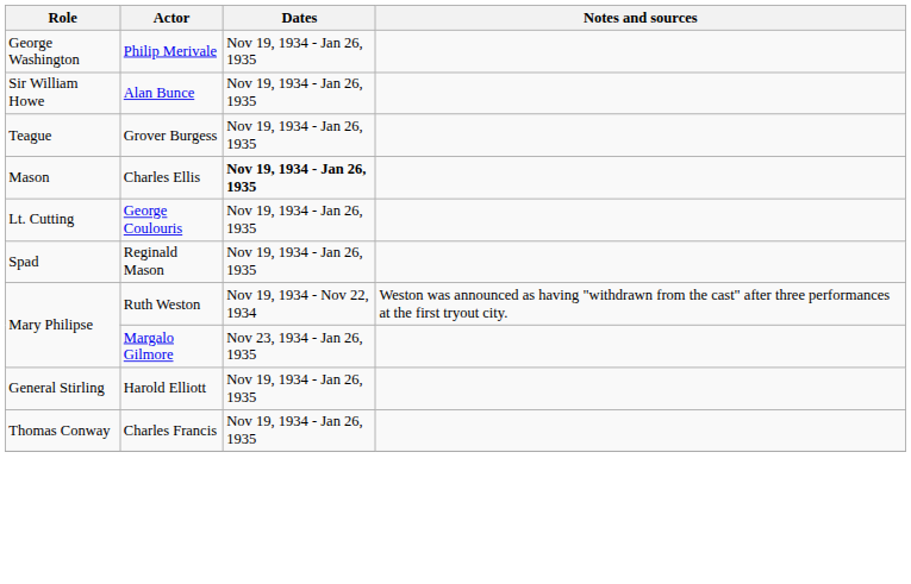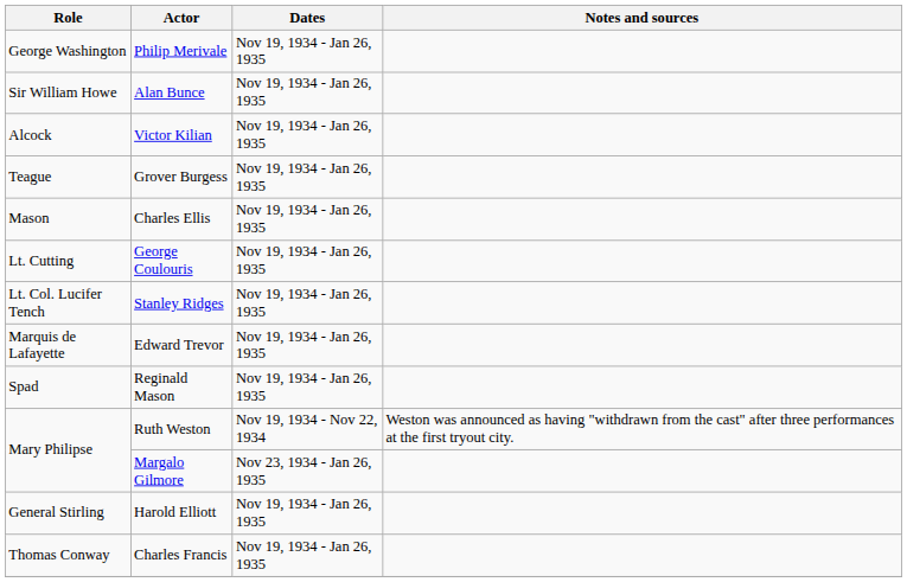 <table class="wikitable sortable plainrowheaders" style="font-size: 90%">
 <tr>
 <th scope="col">Role</th>
 <th scope="col">Actor</th>
 <th scope="col">Dates</th>
 <th scope="col">Notes and sources</th>
 </tr>
 <tr>
 <td>George Washington</td>
 <td><a href='#'>Philip Merivale</a></td>
 <td>Nov 19, 1934 - Jan 26, 1935</td>
 <td></td>
 </tr>
 <tr>
 <td>Sir William Howe</td>
 <td><a href='#'>Alan Bunce</a></td>
 <td>Nov 19, 1934 - Jan 26, 1935</td>
 <td></td>
 </tr>
 <tr>
+<td>Alcock</td>
+<td><a href='#'>Victor Kilian</a></td>
+<td>Nov 19, 1934 - Jan 26, 1935</td>
+<td></td>
+</tr>
+<tr>
 <td>Teague</td>
 <td>Grover Burgess</td>
 <td>Nov 19, 1934 - Jan 26, 1935</td>
 <td></td>
 </tr>
 <tr>
 <td>Mason</td>
 <td>Charles Ellis</td>
-<td><strong>Nov 19, 1934 - Jan 26, 1935</strong></td>
+<td>Nov 19, 1934 - Jan 26, 1935</td>
 <td></td>
 </tr>
 <tr>
 <td>Lt. Cutting</td>
 <td><a href='#'>George Coulouris</a></td>
+<td>Nov 19, 1934 - Jan 26, 1935</td>
+<td></td>
+</tr>
+<tr>
+<td>Lt. Col. Lucifer Tench</td>
+<td><a href='#'>Stanley Ridges</a></td>
+<td>Nov 19, 1934 - Jan 26, 1935</td>
+<td></td>
+</tr>
+<tr>
+<td>Marquis de Lafayette</td>
+<td>Edward Trevor</td>
 <td>Nov 19, 1934 - Jan 26, 1935</td>
 <td></td>
 </tr>
 <tr>
 <td>Spad</td>
 <td>Reginald Mason</td>
 <td>Nov 19, 1934 - Jan 26, 1935</td>
 <td></td>
 </tr>
 <tr>
 <td rowspan=2>Mary Philipse</td>
 <td>Ruth Weston</td>
 <td>Nov 19, 1934 - Nov 22, 1934</td>
 <td>Weston was announced as having "withdrawn from the cast" after three performances at the first tryout city.</td>
 </tr>
 <tr>
 <td><a href='#'>Margalo Gilmore</a></td>
 <td>Nov 23, 1934 - Jan 26, 1935</td>
 <td></td>
 </tr>
 <tr>
 <td>General Stirling</td>
 <td>Harold Elliott</td>
 <td>Nov 19, 1934 - Jan 26, 1935</td>
 <td></td>
 </tr>
 <tr>
 <td>Thomas Conway</td>
 <td>Charles Francis</td>
 <td>Nov 19, 1934 - Jan 26, 1935</td>
 <td></td>
 </tr>
 <tr>
 </tr>
 </table>
